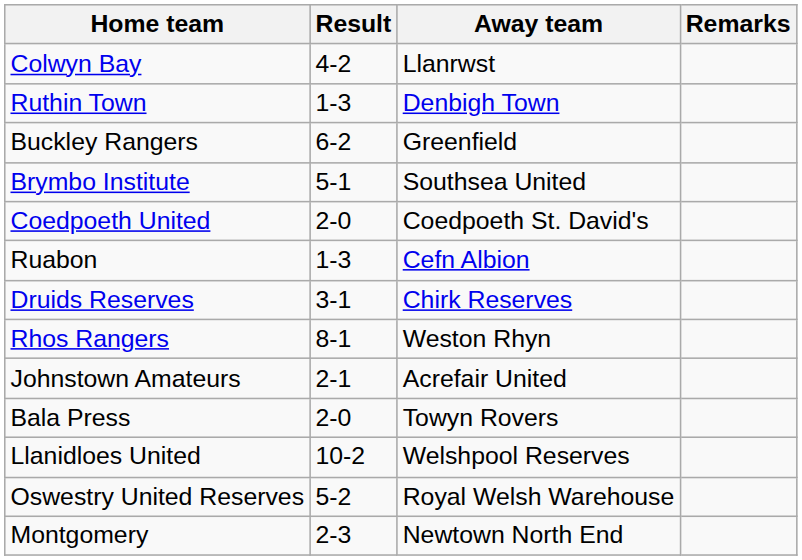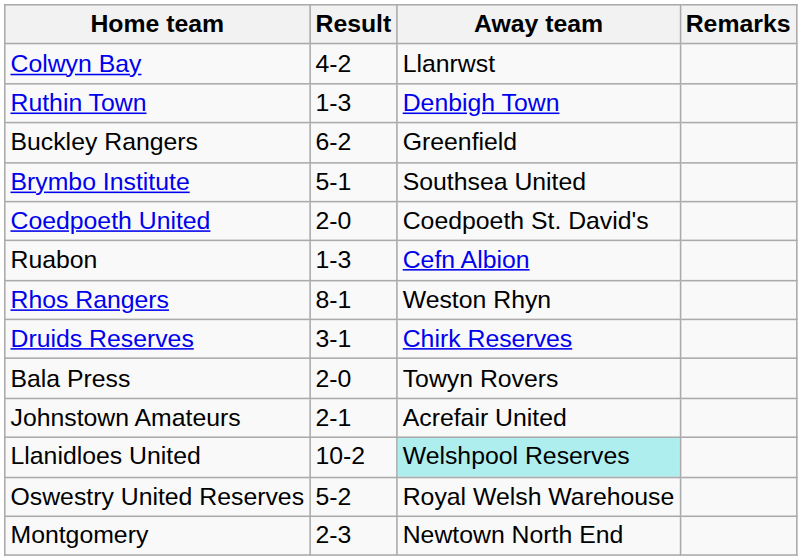 <table class="wikitable">
 <tr>
 <th>Home team</th>
 <th>Result</th>
 <th>Away team</th>
 <th>Remarks</th>
 </tr>
 <tr>
 <td><a href='#'>Colwyn Bay</a></td>
 <td>4-2</td>
 <td>Llanrwst</td>
 <td></td>
 </tr>
 <tr>
 <td><a href='#'>Ruthin Town</a></td>
 <td>1-3</td>
 <td><a href='#'>Denbigh Town</a></td>
 <td></td>
 </tr>
 <tr>
 <td>Buckley Rangers</td>
 <td>6-2</td>
 <td>Greenfield</td>
 <td></td>
 </tr>
 <tr>
 <td><a href='#'>Brymbo Institute</a></td>
 <td>5-1</td>
 <td>Southsea United</td>
 <td></td>
 </tr>
 <tr>
 <td><a href='#'>Coedpoeth United</a></td>
 <td>2-0</td>
 <td>Coedpoeth St. David's</td>
 <td></td>
 </tr>
 <tr>
 <td>Ruabon</td>
 <td>1-3</td>
 <td><a href='#'>Cefn Albion</a></td>
 <td></td>
 </tr>
 <tr>
+<td><a href='#'>Rhos Rangers</a></td>
+<td>8-1</td>
+<td> Weston Rhyn</td>
+<td></td>
+</tr>
+<tr>
 <td><a href='#'>Druids Reserves</a></td>
 <td>3-1</td>
 <td><a href='#'>Chirk Reserves</a></td>
 <td></td>
 </tr>
 <tr>
-<td><a href='#'>Rhos Rangers</a></td>
-<td>8-1</td>
-<td> Weston Rhyn</td>
+<td>Bala Press</td>
+<td>2-0</td>
+<td>Towyn Rovers</td>
 <td></td>
 </tr>
 <tr>
 <td>Johnstown Amateurs</td>
 <td>2-1</td>
 <td>Acrefair United</td>
 <td></td>
 </tr>
 <tr>
-<td>Bala Press</td>
-<td>2-0</td>
-<td>Towyn Rovers</td>
-<td></td>
-</tr>
-<tr>
 <td>Llanidloes United</td>
 <td>10-2</td>
-<td>Welshpool Reserves</td>
+<td style="background: paleturquoise;">Welshpool Reserves</td>
 <td></td>
 </tr>
 <tr>
 <td> Oswestry United Reserves</td>
 <td>5-2</td>
 <td>Royal Welsh Warehouse</td>
 <td></td>
 </tr>
 <tr>
 <td>Montgomery</td>
 <td>2-3</td>
 <td>Newtown North End</td>
 <td></td>
 </tr>
 </table>
